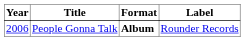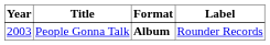 <table border=1 cellpadding=2 style="border-collapse:collapse;">
 <tr style="border-bottom:1px solid black;">
 <th>Year</th>
 <th>Title</th>
 <th>Format</th>
 <th>Label</th>
 </tr>
 <tr>
-<td><a href='#'>2006</a></td>
+<td><a href='#'>2003</a></td>
 <td><a href='#'>People Gonna Talk</a></td>
 <td><strong>Album</strong></td>
 <td><a href='#'>Rounder Records</a></td>
 </tr>
 </table>
